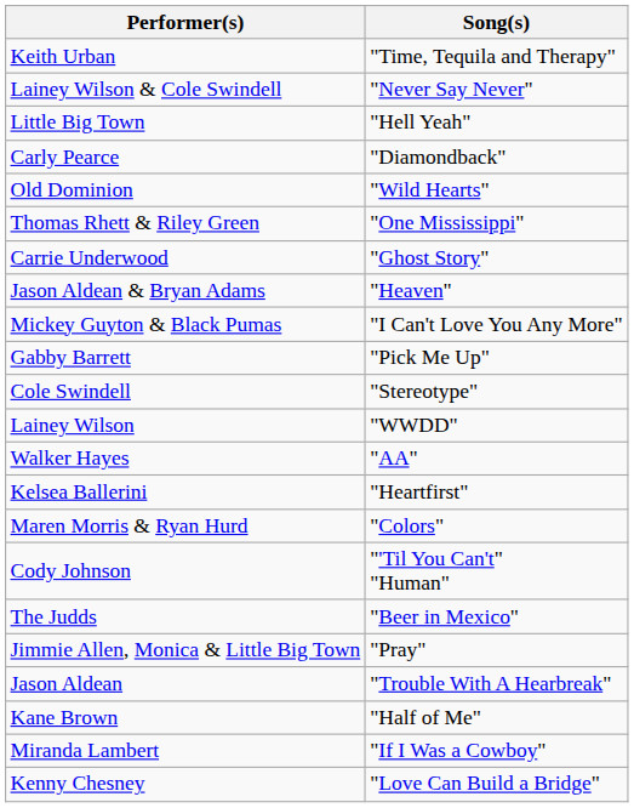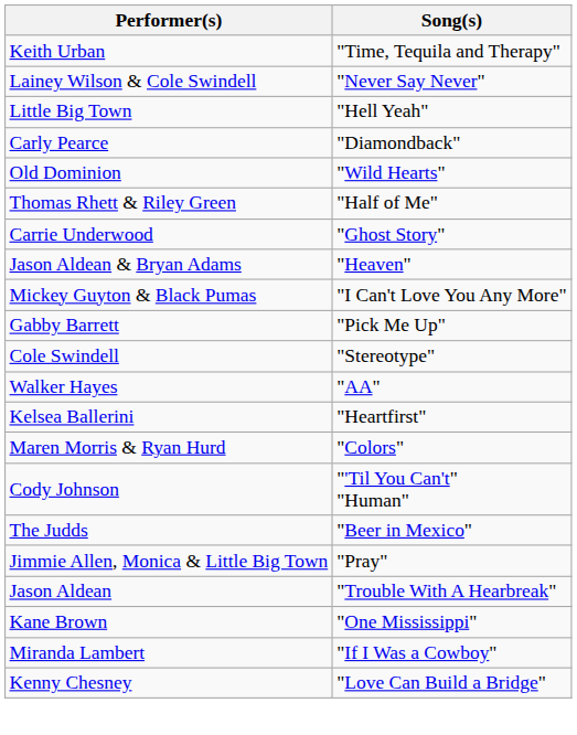 <table class="wikitable">
 <tr>
 <th>Performer(s)</th>
 <th>Song(s)</th>
 </tr>
 <tr>
 <td><a href='#'>Keith Urban</a></td>
 <td>"Time, Tequila and Therapy"</td>
 </tr>
 <tr>
 <td><a href='#'>Lainey Wilson</a> & <a href='#'>Cole Swindell</a></td>
 <td>"<a href='#'>Never Say Never</a>"</td>
 </tr>
 <tr>
 <td><a href='#'>Little Big Town</a></td>
 <td>"Hell Yeah"</td>
 </tr>
 <tr>
 <td><a href='#'>Carly Pearce</a></td>
 <td>"Diamondback"</td>
 </tr>
 <tr>
 <td><a href='#'>Old Dominion</a></td>
 <td>"<a href='#'>Wild Hearts</a>"</td>
 </tr>
 <tr>
 <td><a href='#'>Thomas Rhett</a> & <a href='#'>Riley Green</a></td>
-<td>"<a href='#'>One Mississippi</a>"</td>
+<td>"Half of Me"</td>
 </tr>
 <tr>
 <td><a href='#'>Carrie Underwood</a></td>
 <td>"<a href='#'>Ghost Story</a>"</td>
 </tr>
 <tr>
 <td><a href='#'>Jason Aldean</a> & <a href='#'>Bryan Adams</a></td>
 <td>"<a href='#'>Heaven</a>"</td>
 </tr>
 <tr "Till You Can't">
 <td><a href='#'>Mickey Guyton</a> & <a href='#'>Black Pumas</a></td>
 <td>"I Can't Love You Any More"</td>
 </tr>
 <tr>
 <td><a href='#'>Gabby Barrett</a></td>
 <td>"Pick Me Up"</td>
 </tr>
 <tr>
 <td><a href='#'>Cole Swindell</a></td>
 <td>"Stereotype"</td>
-</tr>
-<tr>
-<td><a href='#'>Lainey Wilson</a></td>
-<td>"WWDD"</td>
 </tr>
 <tr>
 <td><a href='#'>Walker Hayes</a></td>
 <td>"<a href='#'>AA</a>"</td>
 </tr>
 <tr>
 <td><a href='#'>Kelsea Ballerini</a></td>
 <td>"Heartfirst"</td>
 </tr>
 <tr>
 <td><a href='#'>Maren Morris</a> & <a href='#'>Ryan Hurd</a></td>
 <td>"<a href='#'>Colors</a>"</td>
 </tr>
 <tr>
 <td><a href='#'>Cody Johnson</a></td>
 <td>"<a href='#'>'Til You Can't</a>"<br>"Human"</td>
 </tr>
 <tr>
 <td><a href='#'>The Judds</a></td>
 <td>"<a href='#'>Beer in Mexico</a>"</td>
 </tr>
 <tr>
 <td><a href='#'>Jimmie Allen</a>, <a href='#'>Monica</a> & <a href='#'>Little Big Town</a></td>
 <td>"Pray"</td>
 </tr>
 <tr>
 <td><a href='#'>Jason Aldean</a></td>
 <td>"<a href='#'>Trouble With A Hearbreak</a>"</td>
 </tr>
 <tr>
 <td><a href='#'>Kane Brown</a></td>
-<td>"Half of Me"</td>
+<td>"<a href='#'>One Mississippi</a>"</td>
 </tr>
 <tr>
 <td><a href='#'>Miranda Lambert</a></td>
 <td>"<a href='#'>If I Was a Cowboy</a>"</td>
 </tr>
 <tr>
 <td><a href='#'>Kenny Chesney</a></td>
 <td>"<a href='#'>Love Can Build a Bridge</a>"</td>
 </tr>
 </table>
